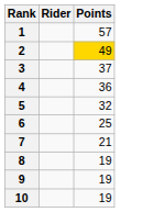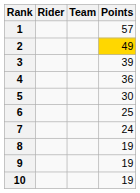 <table class="wikitable" margin-bottom:0;">
 <tr>
 <th scope="col">Rank</th>
 <th scope="col">Rider</th>
+<th scope="col">Team</th>
 <th scope="col">Points</th>
 </tr>
 <tr>
 <th scope="row">1</th>
+<td></td>
 <td></td>
 <td align="right">57</td>
 </tr>
 <tr>
 <th scope="row">2</th>
 <td> </td>
+<td></td>
 <td align="right" style="background: gold;">49</td>
 </tr>
 <tr>
 <th scope="row">3</th>
 <td></td>
-<td align="right">37</td>
+<td></td>
+<td align="right">39</td>
 </tr>
 <tr>
 <th scope="row">4</th>
+<td></td>
 <td></td>
 <td align="right">36</td>
 </tr>
 <tr>
 <th scope="row">5</th>
 <td></td>
-<td align="right">32</td>
+<td></td>
+<td align="right">30</td>
 </tr>
 <tr>
 <th scope="row">6</th>
+<td></td>
 <td></td>
 <td align="right">25</td>
 </tr>
 <tr>
 <th scope="row">7</th>
 <td></td>
-<td align="right">21</td>
+<td></td>
+<td align="right">24</td>
 </tr>
 <tr>
 <th scope="row">8</th>
+<td></td>
 <td></td>
 <td align="right">19</td>
 </tr>
 <tr>
 <th scope="row">9</th>
 <td></td>
+<td></td>
 <td align="right">19</td>
 </tr>
 <tr>
 <th scope="row">10</th>
 <td></td>
+<td></td>
 <td align="right">19</td>
 </tr>
 </table>
